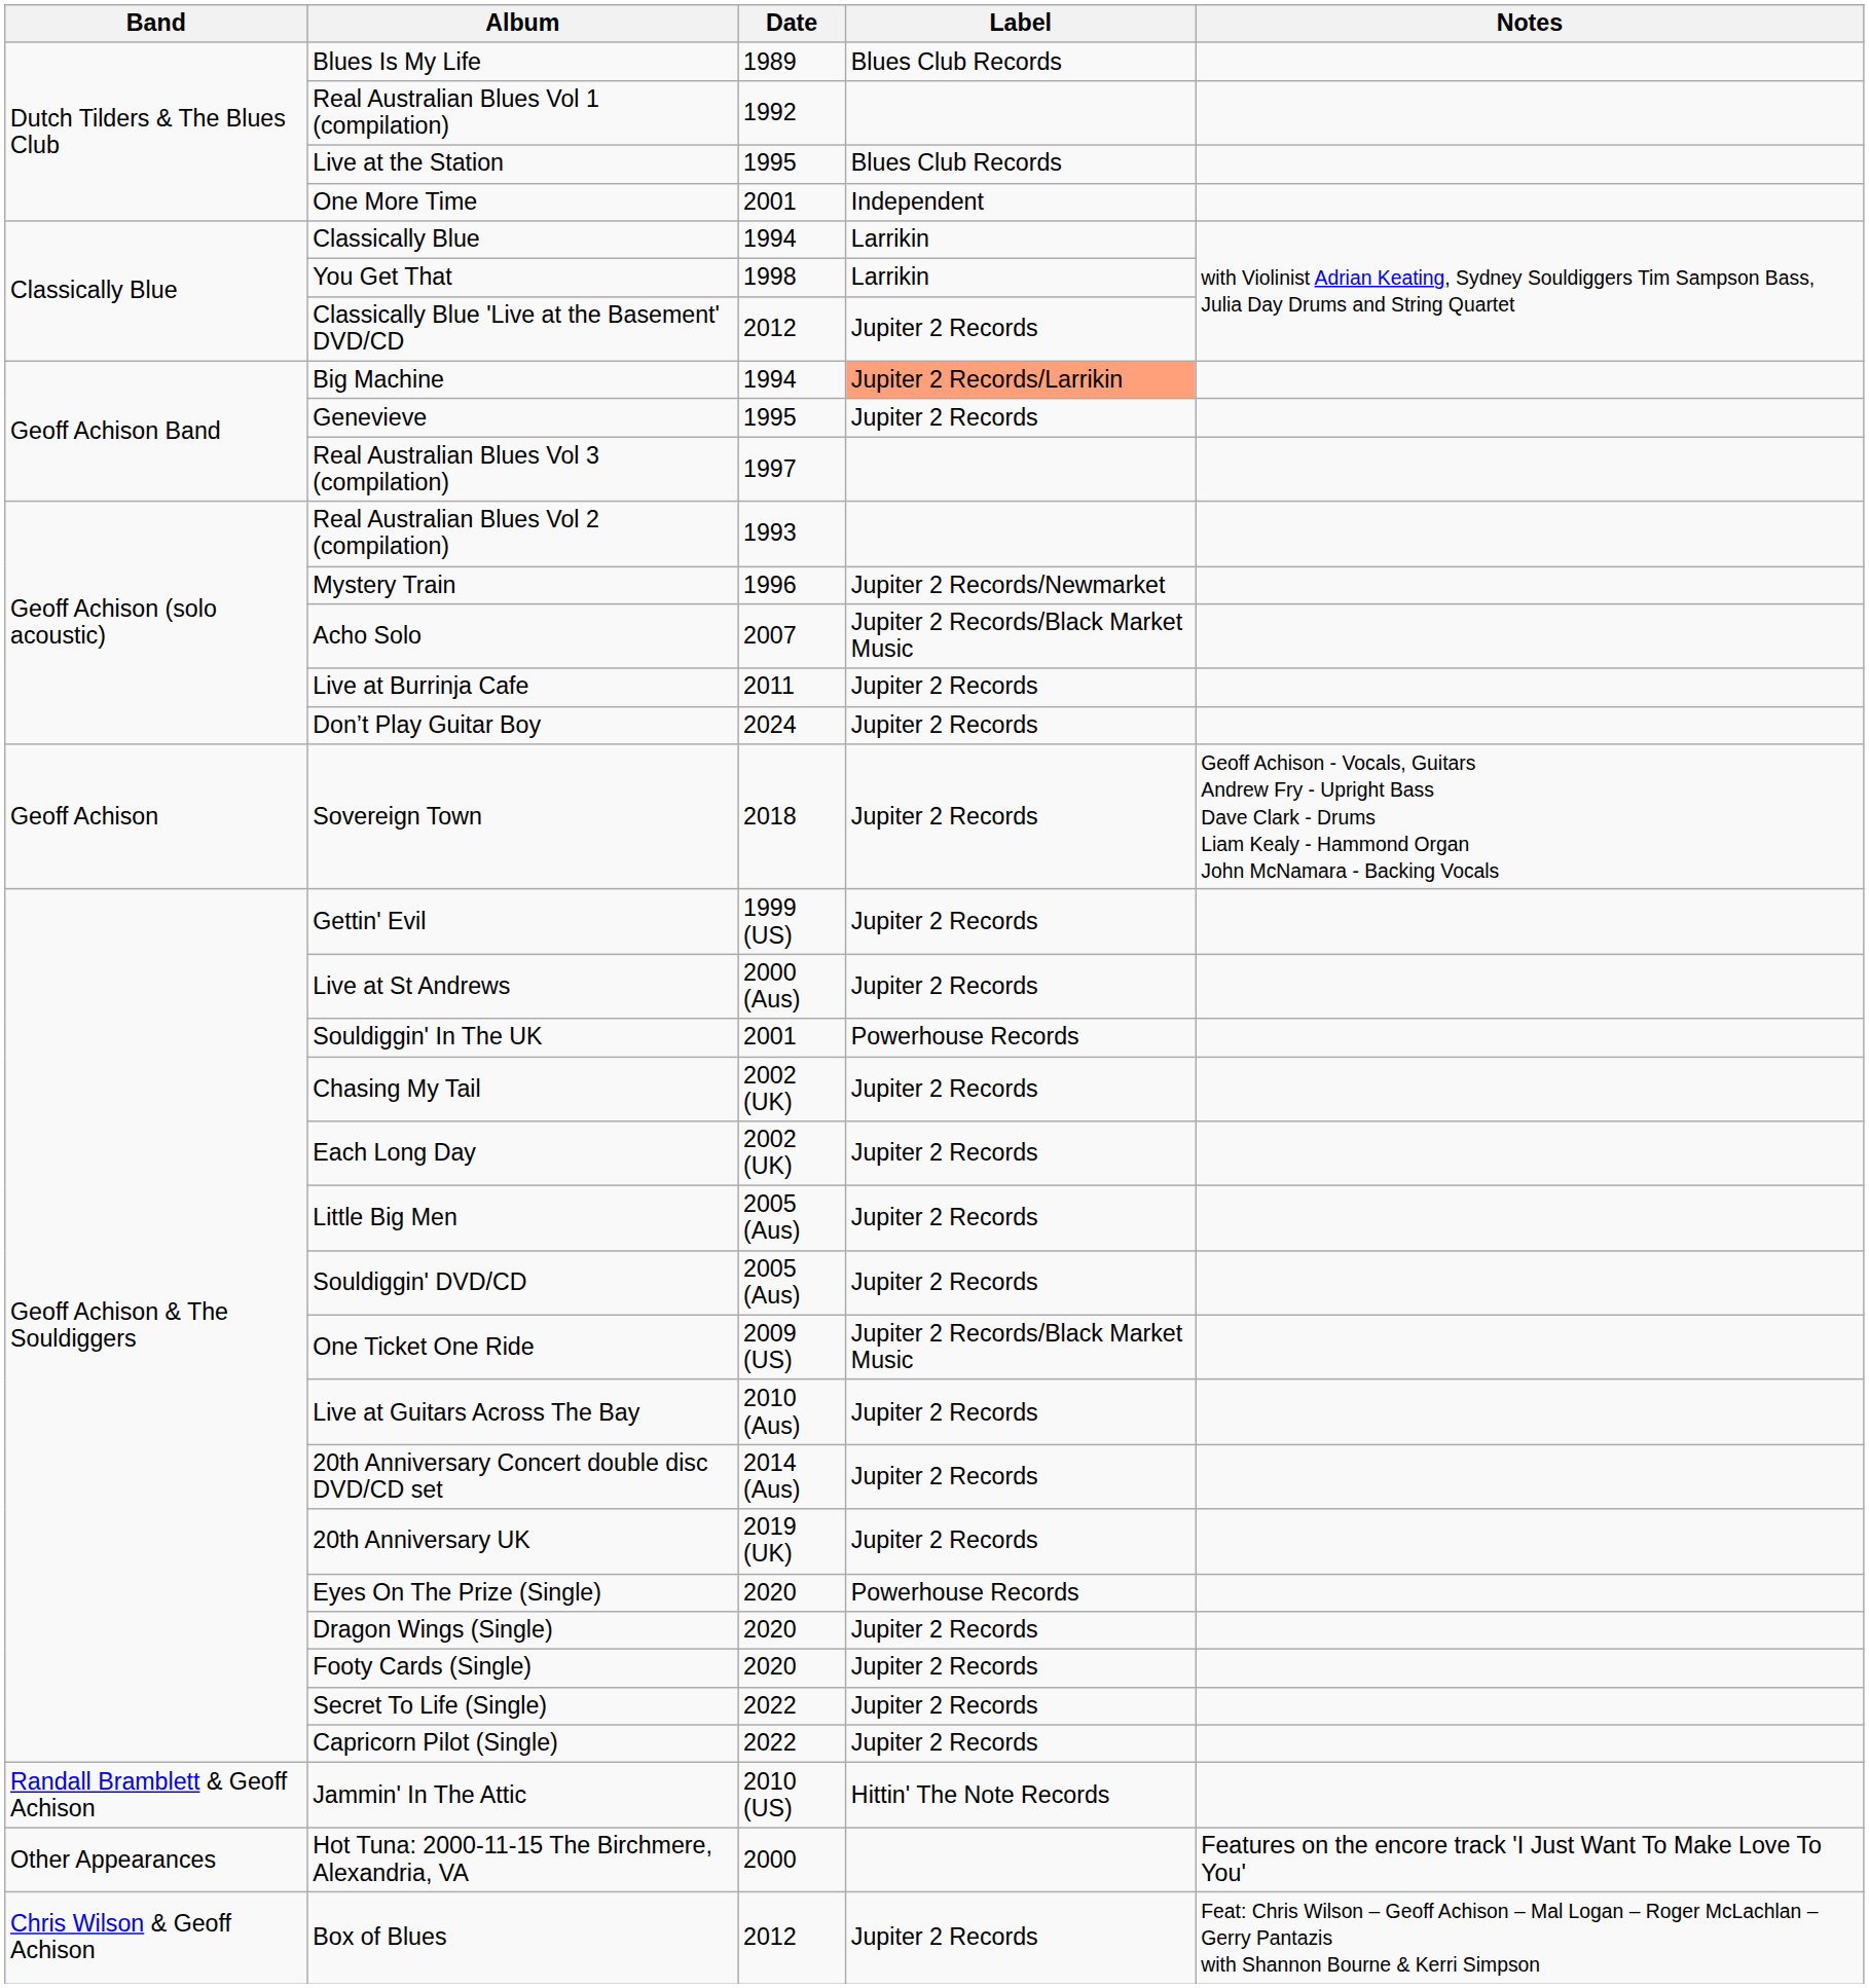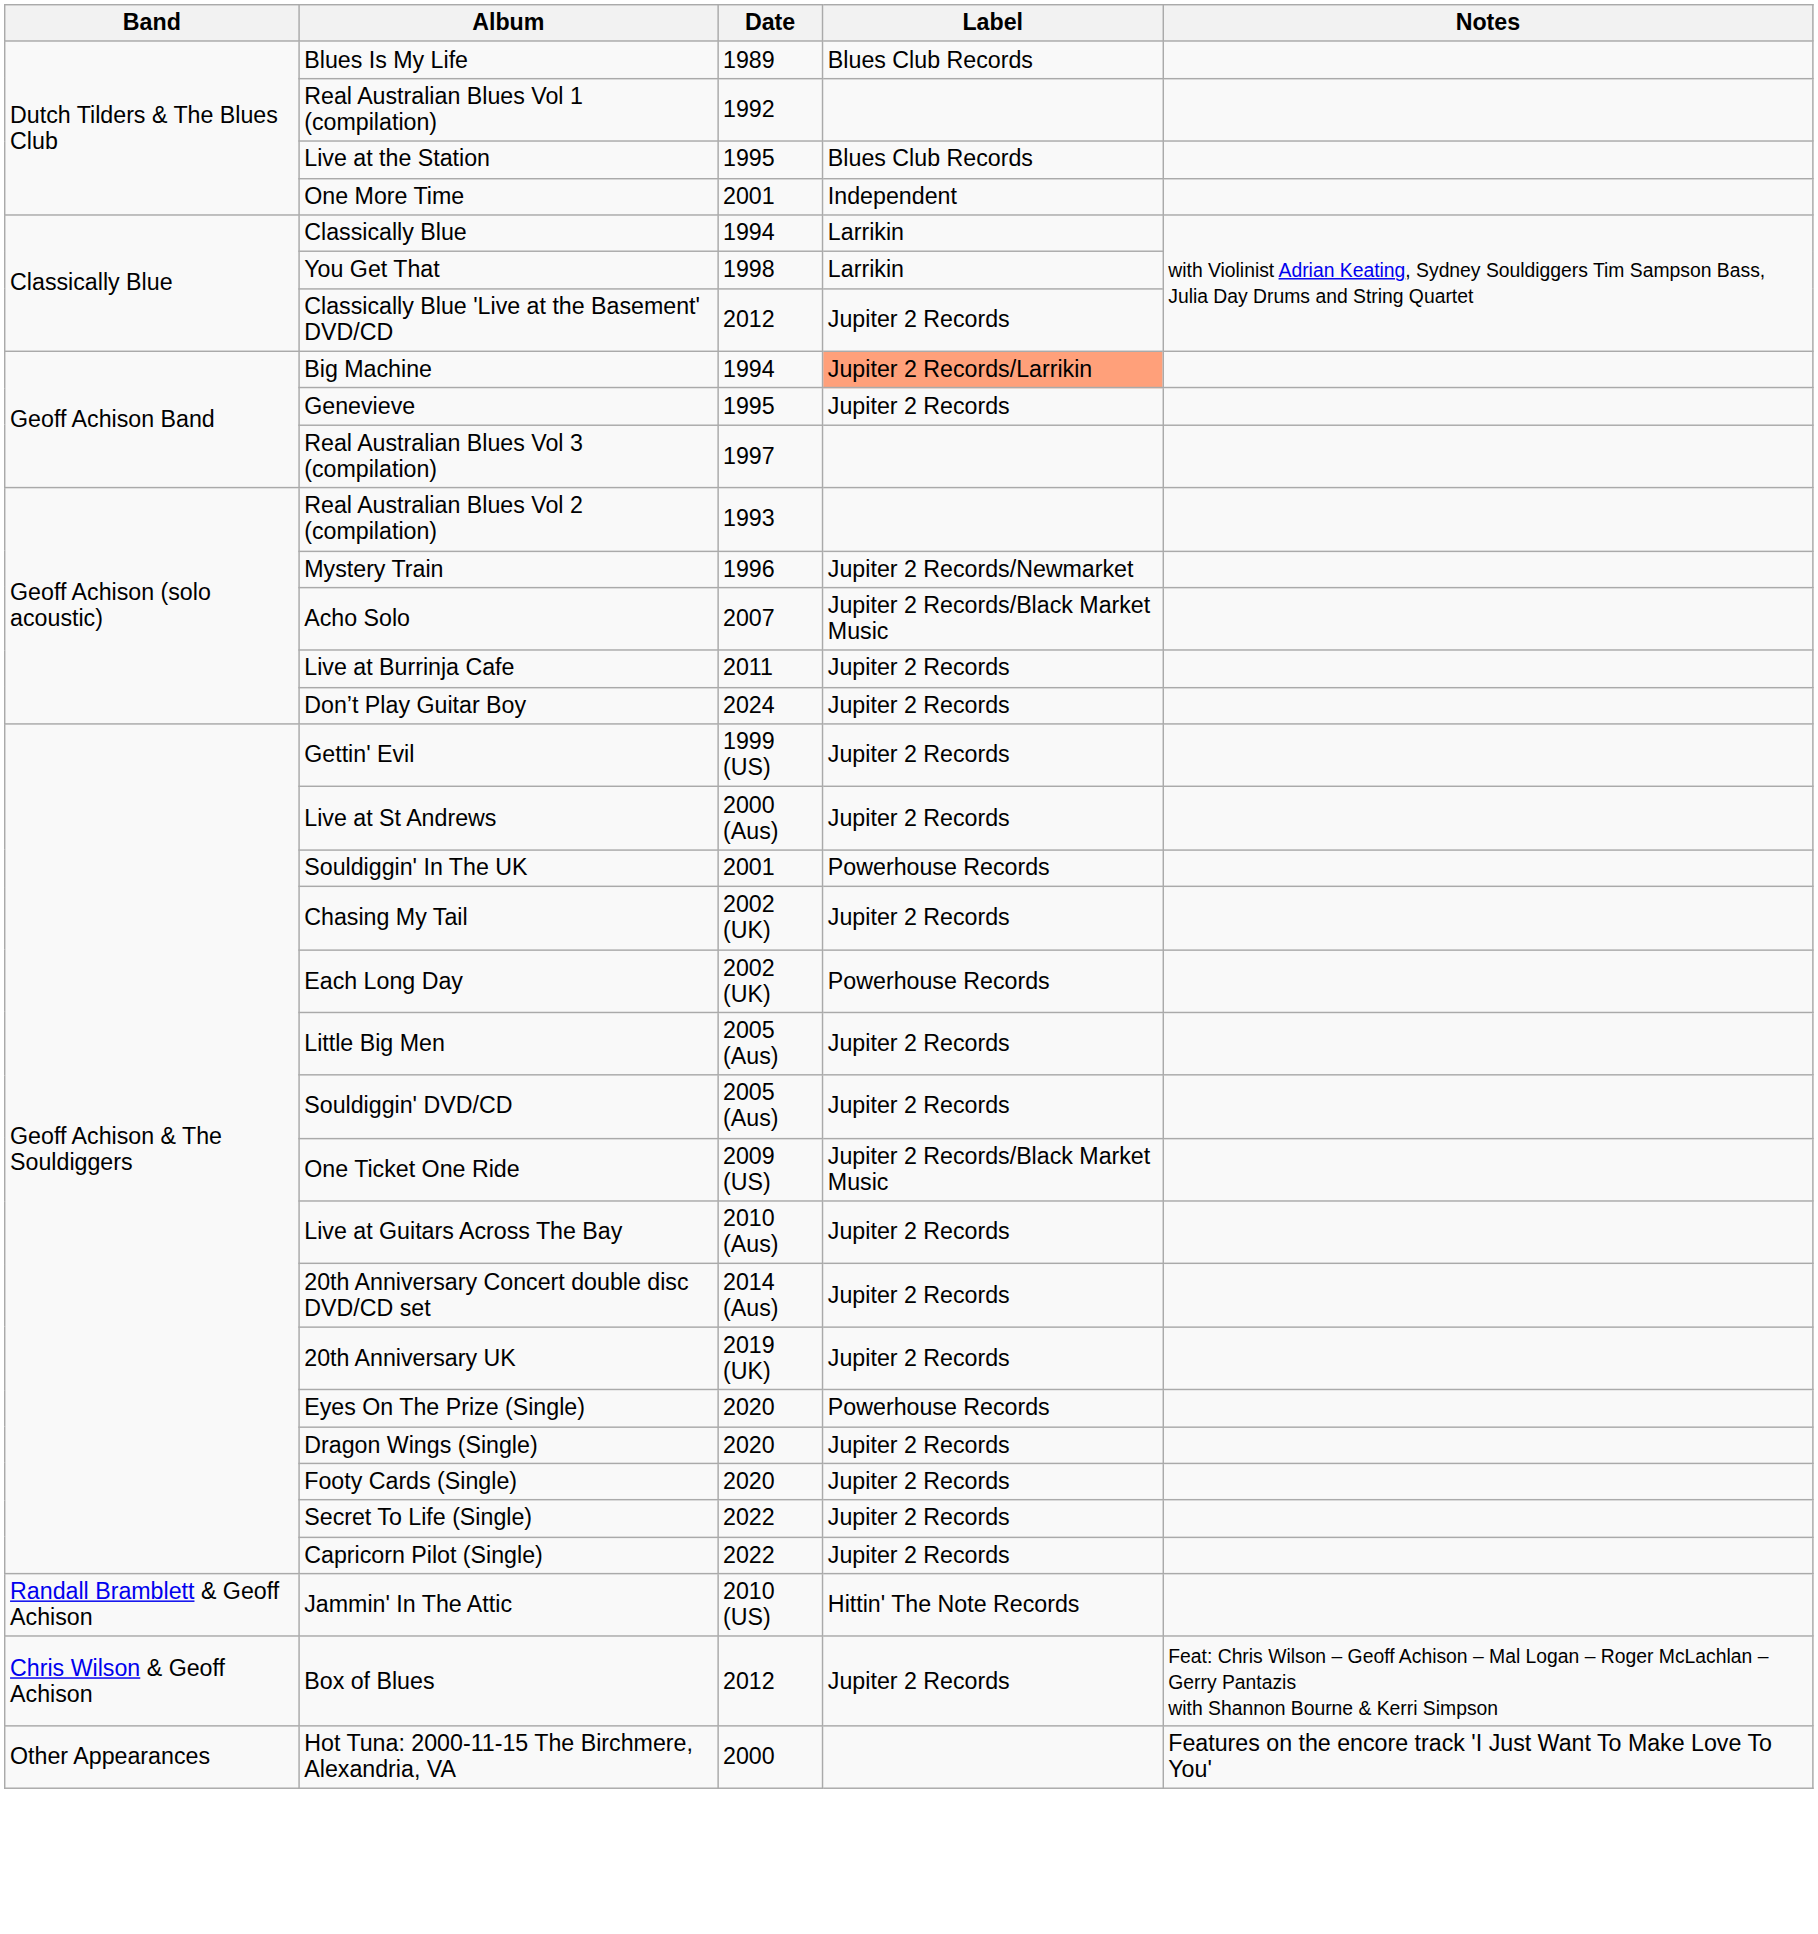 <table class="wikitable sortable">
 <tr>
 <th>Band</th>
 <th>Album</th>
 <th>Date</th>
 <th>Label</th>
 <th>Notes</th>
 </tr>
 <tr>
 <td rowspan=4>Dutch Tilders & The Blues Club</td>
 <td>Blues Is My Life</td>
 <td>1989</td>
 <td>Blues Club Records</td>
 <td></td>
 </tr>
 <tr>
 <td>Real Australian Blues Vol 1 (compilation)</td>
 <td>1992</td>
 <td></td>
 <td></td>
 </tr>
 <tr>
 <td>Live at the Station</td>
 <td>1995</td>
 <td>Blues Club Records</td>
 <td></td>
 </tr>
 <tr>
 <td>One More Time</td>
 <td>2001</td>
 <td>Independent</td>
 <td></td>
 </tr>
 <tr>
 <td rowspan=3>Classically Blue</td>
 <td>Classically Blue</td>
 <td>1994</td>
 <td>Larrikin</td>
 <td rowspan=3><small>with Violinist <a href='#'>Adrian Keating</a>, Sydney Souldiggers Tim Sampson Bass, Julia Day Drums and String Quartet</small></td>
 </tr>
 <tr>
 <td>You Get That</td>
 <td>1998</td>
 <td>Larrikin</td>
 </tr>
 <tr>
 <td>Classically Blue 'Live at the Basement' DVD/CD</td>
 <td>2012</td>
 <td>Jupiter 2 Records</td>
 </tr>
 <tr>
 <td rowspan=3>Geoff Achison Band</td>
 <td>Big Machine</td>
 <td>1994</td>
 <td style="background: lightsalmon;">Jupiter 2 Records/Larrikin</td>
 <td></td>
 </tr>
 <tr>
 <td>Genevieve</td>
 <td>1995</td>
 <td>Jupiter 2 Records</td>
 <td></td>
 </tr>
 <tr>
 <td>Real Australian Blues Vol 3 (compilation)</td>
 <td>1997</td>
 <td></td>
 <td></td>
 </tr>
 <tr>
 <td rowspan=5>Geoff Achison (solo acoustic)</td>
 <td>Real Australian Blues Vol 2 (compilation)</td>
 <td>1993</td>
 <td></td>
 <td></td>
 </tr>
 <tr>
 <td>Mystery Train</td>
 <td>1996</td>
 <td>Jupiter 2 Records/Newmarket</td>
 <td></td>
 </tr>
 <tr>
 <td>Acho Solo</td>
 <td>2007</td>
 <td>Jupiter 2 Records/Black Market Music</td>
 <td></td>
 </tr>
 <tr>
 <td>Live at Burrinja Cafe</td>
 <td>2011</td>
 <td>Jupiter 2 Records</td>
 <td></td>
 </tr>
 <tr>
 <td>Don’t Play Guitar Boy</td>
 <td>2024</td>
 <td>Jupiter 2 Records</td>
 <td></td>
 </tr>
 <tr>
-<td>Geoff Achison</td>
-<td>Sovereign Town</td>
-<td>2018</td>
-<td>Jupiter 2 Records</td>
-<td><small>Geoff Achison - Vocals, Guitars</small><br><small>Andrew Fry - Upright Bass</small><br><small>Dave Clark - Drums</small><br><small>Liam Kealy - Hammond Organ</small><br><small>John McNamara - Backing Vocals</small></td>
-</tr>
-<tr>
 <td rowspan=16>Geoff Achison & The Souldiggers</td>
 <td>Gettin' Evil</td>
 <td>1999 (US)</td>
 <td>Jupiter 2 Records</td>
 <td></td>
 </tr>
 <tr>
 <td>Live at St Andrews</td>
 <td>2000 (Aus)</td>
 <td>Jupiter 2 Records</td>
 <td></td>
 </tr>
 <tr>
 <td>Souldiggin' In The UK</td>
 <td>2001</td>
 <td>Powerhouse Records</td>
 <td></td>
 </tr>
 <tr>
 <td>Chasing My Tail</td>
 <td>2002 (UK)</td>
 <td>Jupiter 2 Records</td>
 <td></td>
 </tr>
 <tr>
 <td>Each Long Day</td>
 <td>2002 (UK)</td>
-<td>Jupiter 2 Records</td>
+<td>Powerhouse Records</td>
 <td></td>
 </tr>
 <tr>
 <td>Little Big Men</td>
 <td>2005 (Aus)</td>
 <td>Jupiter 2 Records</td>
 <td></td>
 </tr>
 <tr>
 <td>Souldiggin' DVD/CD</td>
 <td>2005 (Aus)</td>
 <td>Jupiter 2 Records</td>
 <td></td>
 </tr>
 <tr>
 <td>One Ticket One Ride</td>
 <td>2009 (US)</td>
 <td>Jupiter 2 Records/Black Market Music</td>
 <td></td>
 </tr>
 <tr>
 <td>Live at Guitars Across The Bay</td>
 <td>2010 (Aus)</td>
 <td>Jupiter 2 Records</td>
 <td></td>
 </tr>
 <tr>
 <td>20th Anniversary Concert double disc DVD/CD set</td>
 <td>2014 (Aus)</td>
 <td>Jupiter 2 Records</td>
 <td></td>
 </tr>
 <tr>
 <td>20th Anniversary UK</td>
 <td>2019 (UK)</td>
 <td>Jupiter 2 Records</td>
 <td></td>
 </tr>
 <tr>
 <td>Eyes On The Prize (Single)</td>
 <td>2020</td>
 <td>Powerhouse Records</td>
 <td></td>
 </tr>
 <tr>
 <td>Dragon Wings (Single)</td>
 <td>2020</td>
 <td>Jupiter 2 Records</td>
 <td></td>
 </tr>
 <tr>
 <td>Footy Cards (Single)</td>
 <td>2020</td>
 <td>Jupiter 2 Records</td>
 <td></td>
 </tr>
 <tr>
 <td>Secret To Life (Single)</td>
 <td>2022</td>
 <td>Jupiter 2 Records</td>
 <td></td>
 </tr>
 <tr>
 <td>Capricorn Pilot (Single)</td>
 <td>2022</td>
 <td>Jupiter 2 Records</td>
 <td></td>
 </tr>
 <tr>
 <td><a href='#'>Randall Bramblett</a> & Geoff Achison</td>
 <td>Jammin' In The Attic</td>
 <td>2010 (US)</td>
 <td>Hittin' The Note Records</td>
 <td></td>
 </tr>
 <tr>
+<td><a href='#'>Chris Wilson</a> & Geoff Achison</td>
+<td>Box of Blues</td>
+<td>2012</td>
+<td>Jupiter 2 Records</td>
+<td><small>Feat: Chris Wilson – Geoff Achison – Mal Logan – Roger McLachlan – Gerry Pantazis<br>with Shannon Bourne & Kerri Simpson</small></td>
+</tr>
+<tr>
 <td>Other Appearances</td>
 <td>Hot Tuna: 2000-11-15 The Birchmere, Alexandria, VA</td>
 <td>2000</td>
 <td></td>
 <td>Features on the encore track 'I Just Want To Make Love To You'</td>
 </tr>
-<tr>
-<td><a href='#'>Chris Wilson</a> & Geoff Achison</td>
-<td>Box of Blues</td>
-<td>2012</td>
-<td>Jupiter 2 Records</td>
-<td><small>Feat: Chris Wilson – Geoff Achison – Mal Logan – Roger McLachlan – Gerry Pantazis<br>with Shannon Bourne & Kerri Simpson</small></td>
-</tr>
 </table>
